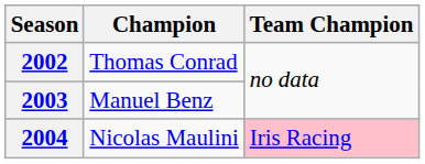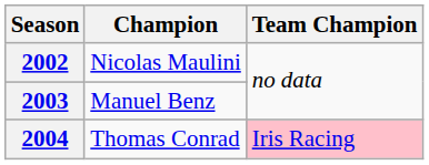 <table class="wikitable" style="font-size:85%;">
 <tr>
 <th>Season</th>
 <th>Champion</th>
 <th>Team Champion</th>
 </tr>
 <tr>
 <th><a href='#'>2002</a></th>
-<td> <a href='#'>Thomas Conrad</a></td>
+<td> <a href='#'>Nicolas Maulini</a></td>
 <td rowspan=2><em>no data</em></td>
 </tr>
 <tr>
 <th><a href='#'>2003</a></th>
 <td> <a href='#'>Manuel Benz</a></td>
 </tr>
 <tr>
 <th><a href='#'>2004</a></th>
-<td> <a href='#'>Nicolas Maulini</a></td>
+<td> <a href='#'>Thomas Conrad</a></td>
 <td style="background: pink;"> <a href='#'>Iris Racing</a></td>
 </tr>
 </table>
